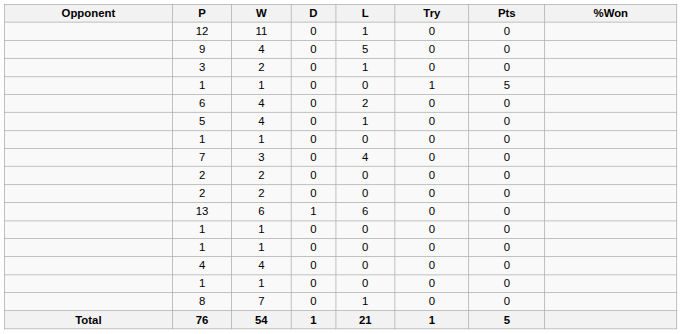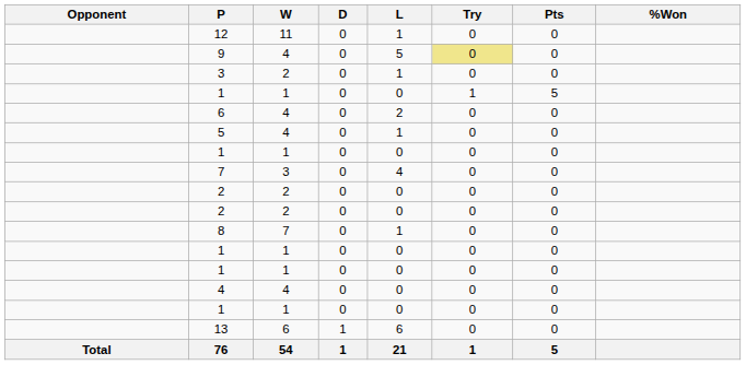 <table class="wikitable sortable" style="text-align:center;width:75%">
 <tr>
 <th style="width:25%;">Opponent</th>
 <th abbr="Played" style="width:15px;">P</th>
 <th abbr="Won" style="width:10px;">W</th>
 <th abbr="Drawn" style="width:10px;">D</th>
 <th abbr="Lost" style="width:10px;">L</th>
 <th abbr="Tries" style="width:15px;">Try</th>
 <th abbr="Points" style="width:18px;">Pts</th>
 <th abbr="Won" style="width:15px;">%Won</th>
 </tr>
 <tr>
 <td align="left"></td>
 <td>12</td>
 <td>11</td>
 <td>0</td>
 <td>1</td>
 <td>0</td>
 <td>0</td>
 <td></td>
 </tr>
 <tr>
 <td align="left"></td>
 <td>9</td>
 <td>4</td>
 <td>0</td>
 <td>5</td>
-<td>0</td>
+<td style="background: khaki;">0</td>
 <td>0</td>
 <td></td>
 </tr>
 <tr>
 <td align="left"></td>
 <td>3</td>
 <td>2</td>
 <td>0</td>
 <td>1</td>
 <td>0</td>
 <td>0</td>
 <td></td>
 </tr>
 <tr>
 <td align="left"></td>
 <td>1</td>
 <td>1</td>
 <td>0</td>
 <td>0</td>
 <td>1</td>
 <td>5</td>
 <td></td>
 </tr>
 <tr>
 <td align="left"></td>
 <td>6</td>
 <td>4</td>
 <td>0</td>
 <td>2</td>
 <td>0</td>
 <td>0</td>
 <td></td>
 </tr>
 <tr>
 <td align="left"></td>
 <td>5</td>
 <td>4</td>
 <td>0</td>
 <td>1</td>
 <td>0</td>
 <td>0</td>
 <td></td>
 </tr>
 <tr>
 <td align="left"></td>
 <td>1</td>
 <td>1</td>
 <td>0</td>
 <td>0</td>
 <td>0</td>
 <td>0</td>
 <td></td>
 </tr>
 <tr>
 <td align="left"></td>
 <td>7</td>
 <td>3</td>
 <td>0</td>
 <td>4</td>
 <td>0</td>
 <td>0</td>
 <td></td>
 </tr>
 <tr>
 <td align="left"></td>
 <td>2</td>
 <td>2</td>
 <td>0</td>
 <td>0</td>
 <td>0</td>
 <td>0</td>
 <td></td>
 </tr>
 <tr>
 <td align="left"></td>
 <td>2</td>
 <td>2</td>
 <td>0</td>
 <td>0</td>
 <td>0</td>
 <td>0</td>
 <td></td>
 </tr>
 <tr>
 <td align="left"></td>
-<td>13</td>
-<td>6</td>
+<td>8</td>
+<td>7</td>
+<td>0</td>
 <td>1</td>
-<td>6</td>
 <td>0</td>
 <td>0</td>
 <td></td>
 </tr>
 <tr>
 <td align="left"></td>
 <td>1</td>
 <td>1</td>
 <td>0</td>
 <td>0</td>
 <td>0</td>
 <td>0</td>
 <td></td>
 </tr>
 <tr>
 <td align="left"></td>
 <td>1</td>
 <td>1</td>
 <td>0</td>
 <td>0</td>
 <td>0</td>
 <td>0</td>
 <td></td>
 </tr>
 <tr>
 <td align="left"></td>
 <td>4</td>
 <td>4</td>
 <td>0</td>
 <td>0</td>
 <td>0</td>
 <td>0</td>
 <td></td>
 </tr>
 <tr>
 <td align="left"></td>
 <td>1</td>
 <td>1</td>
 <td>0</td>
 <td>0</td>
 <td>0</td>
 <td>0</td>
 <td></td>
 </tr>
 <tr>
 <td align="left"></td>
-<td>8</td>
-<td>7</td>
-<td>0</td>
+<td>13</td>
+<td>6</td>
 <td>1</td>
+<td>6</td>
 <td>0</td>
 <td>0</td>
 <td></td>
 </tr>
 <tr>
 <th>Total</th>
 <th>76</th>
 <th>54</th>
 <th>1</th>
 <th>21</th>
 <th>1</th>
 <th>5</th>
 <th></th>
 </tr>
 </table>
